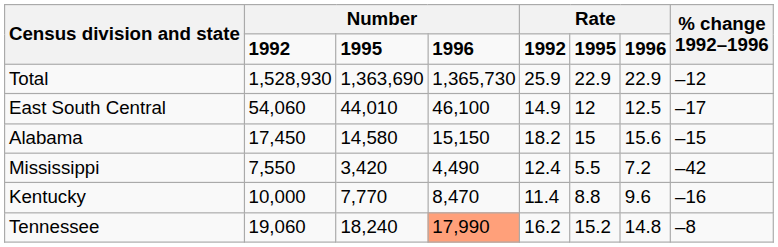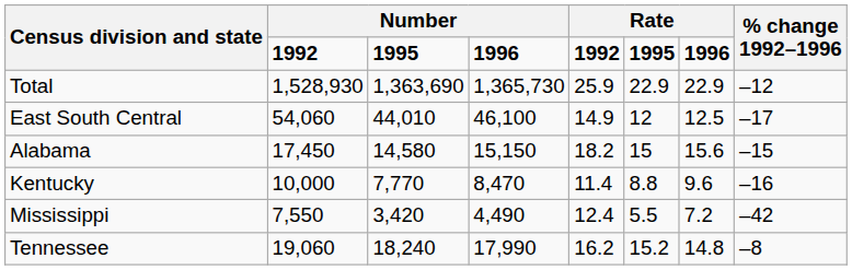 <table class="wikitable">
 <tr>
 <th rowspan="2">Census division and state</th>
 <th colspan="3">Number</th>
 <th colspan="3">Rate</th>
 <th rowspan="2">% change<br>1992–1996</th>
 </tr>
 <tr>
 <td><strong>1992</strong></td>
 <td><strong>1995</strong></td>
 <td><strong>1996</strong></td>
 <td><strong>1992</strong></td>
 <td><strong>1995</strong></td>
 <td><strong>1996</strong></td>
 </tr>
 <tr>
 <td>Total</td>
 <td>1,528,930</td>
 <td>1,363,690</td>
 <td>1,365,730</td>
 <td>25.9</td>
 <td>22.9</td>
 <td>22.9</td>
 <td>–12</td>
 </tr>
 <tr>
 <td>East South Central</td>
 <td>54,060</td>
 <td>44,010</td>
 <td>46,100</td>
 <td>14.9</td>
 <td>12</td>
 <td>12.5</td>
 <td>–17</td>
 </tr>
 <tr>
 <td>Alabama</td>
 <td>17,450</td>
 <td>14,580</td>
 <td>15,150</td>
 <td>18.2</td>
 <td>15</td>
 <td>15.6</td>
 <td>–15</td>
 </tr>
 <tr>
+<td>Kentucky</td>
+<td>10,000</td>
+<td>7,770</td>
+<td>8,470</td>
+<td>11.4</td>
+<td>8.8</td>
+<td>9.6</td>
+<td>–16</td>
+</tr>
+<tr>
 <td>Mississippi</td>
 <td>7,550</td>
 <td>3,420</td>
 <td>4,490</td>
 <td>12.4</td>
 <td>5.5</td>
 <td>7.2</td>
 <td>–42</td>
 </tr>
 <tr>
-<td>Kentucky</td>
-<td>10,000</td>
-<td>7,770</td>
-<td>8,470</td>
-<td>11.4</td>
-<td>8.8</td>
-<td>9.6</td>
-<td>–16</td>
-</tr>
-<tr>
 <td>Tennessee</td>
 <td>19,060</td>
 <td>18,240</td>
-<td style="background: lightsalmon;">17,990</td>
+<td>17,990</td>
 <td>16.2</td>
 <td>15.2</td>
 <td>14.8</td>
 <td>–8</td>
 </tr>
 </table>
